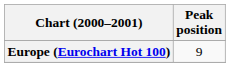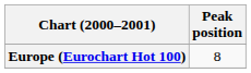 <table class="wikitable sortable plainrowheaders" style="text-align:center">
 <tr>
 <th>Chart (2000–2001)</th>
 <th>Peak<br>position</th>
 </tr>
 <tr>
 </tr>
 <tr>
 <th scope="row">Europe (<a href='#'>Eurochart Hot 100</a>)</th>
-<td>9</td>
+<td>8</td>
 </tr>
 <tr>
 </tr>
 <tr>
 </tr>
 </table>
